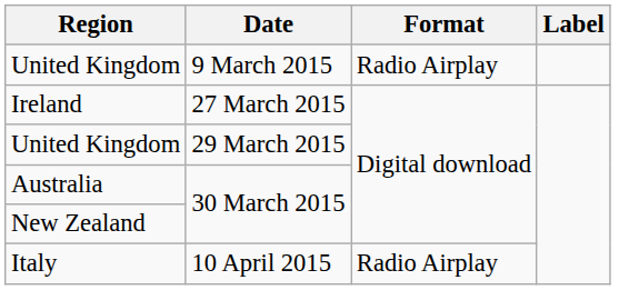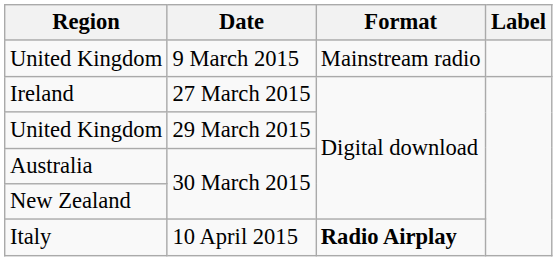 <table class="wikitable sortable">
 <tr>
 <th>Region</th>
 <th>Date</th>
 <th>Format</th>
 <th>Label</th>
 </tr>
 <tr>
 <td>United Kingdom</td>
 <td>9 March 2015</td>
-<td>Radio Airplay</td>
+<td>Mainstream radio</td>
 <td></td>
 </tr>
 <tr>
 <td>Ireland</td>
 <td>27 March 2015</td>
 <td rowspan="4">Digital download</td>
 <td rowspan="5"></td>
 </tr>
 <tr>
 <td>United Kingdom</td>
 <td>29 March 2015</td>
 </tr>
 <tr>
 <td>Australia</td>
 <td rowspan="2">30 March 2015</td>
 </tr>
 <tr>
 <td>New Zealand</td>
 </tr>
 <tr>
 <td>Italy</td>
 <td>10 April 2015</td>
-<td>Radio Airplay</td>
+<td><strong>Radio Airplay</strong></td>
 </tr>
 </table>
